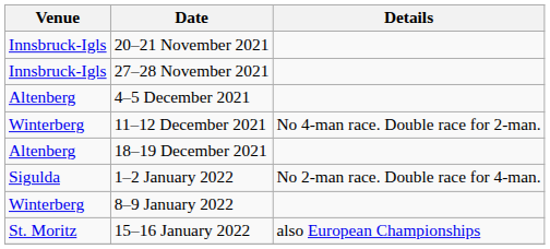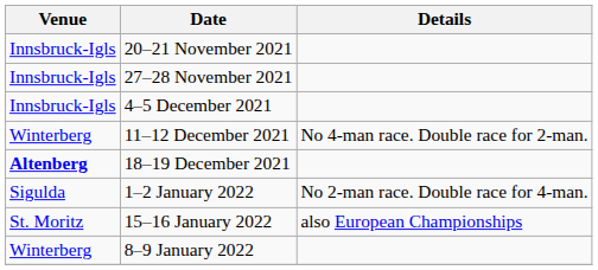 <table class="wikitable">
 <tr>
 <th>Venue</th>
 <th>Date</th>
 <th>Details</th>
 </tr>
 <tr>
 <td> <a href='#'>Innsbruck-Igls</a></td>
 <td>20–21 November 2021</td>
 <td></td>
 </tr>
 <tr>
 <td> <a href='#'>Innsbruck-Igls</a></td>
 <td>27–28 November 2021</td>
 <td></td>
 </tr>
 <tr>
-<td> <a href='#'>Altenberg</a></td>
+<td> <a href='#'>Innsbruck-Igls</a></td>
 <td>4–5 December 2021</td>
 <td></td>
 </tr>
 <tr>
 <td> <a href='#'>Winterberg</a></td>
 <td>11–12 December 2021</td>
 <td>No 4-man race. Double race for 2-man.</td>
 </tr>
 <tr>
-<td> <a href='#'>Altenberg</a></td>
+<td><strong> <a href='#'>Altenberg</a></strong></td>
 <td>18–19 December 2021</td>
 <td></td>
 </tr>
 <tr>
 <td> <a href='#'>Sigulda</a></td>
 <td>1–2 January 2022</td>
 <td>No 2-man race. Double race for 4-man.</td>
 </tr>
 <tr>
+<td> <a href='#'>St. Moritz</a></td>
+<td>15–16 January 2022</td>
+<td>also <a href='#'>European Championships</a></td>
+</tr>
+<tr>
 <td> <a href='#'>Winterberg</a></td>
 <td>8–9 January 2022</td>
 <td></td>
 </tr>
 <tr>
-<td> <a href='#'>St. Moritz</a></td>
-<td>15–16 January 2022</td>
-<td>also <a href='#'>European Championships</a></td>
-</tr>
-<tr>
 </tr>
 </table>
